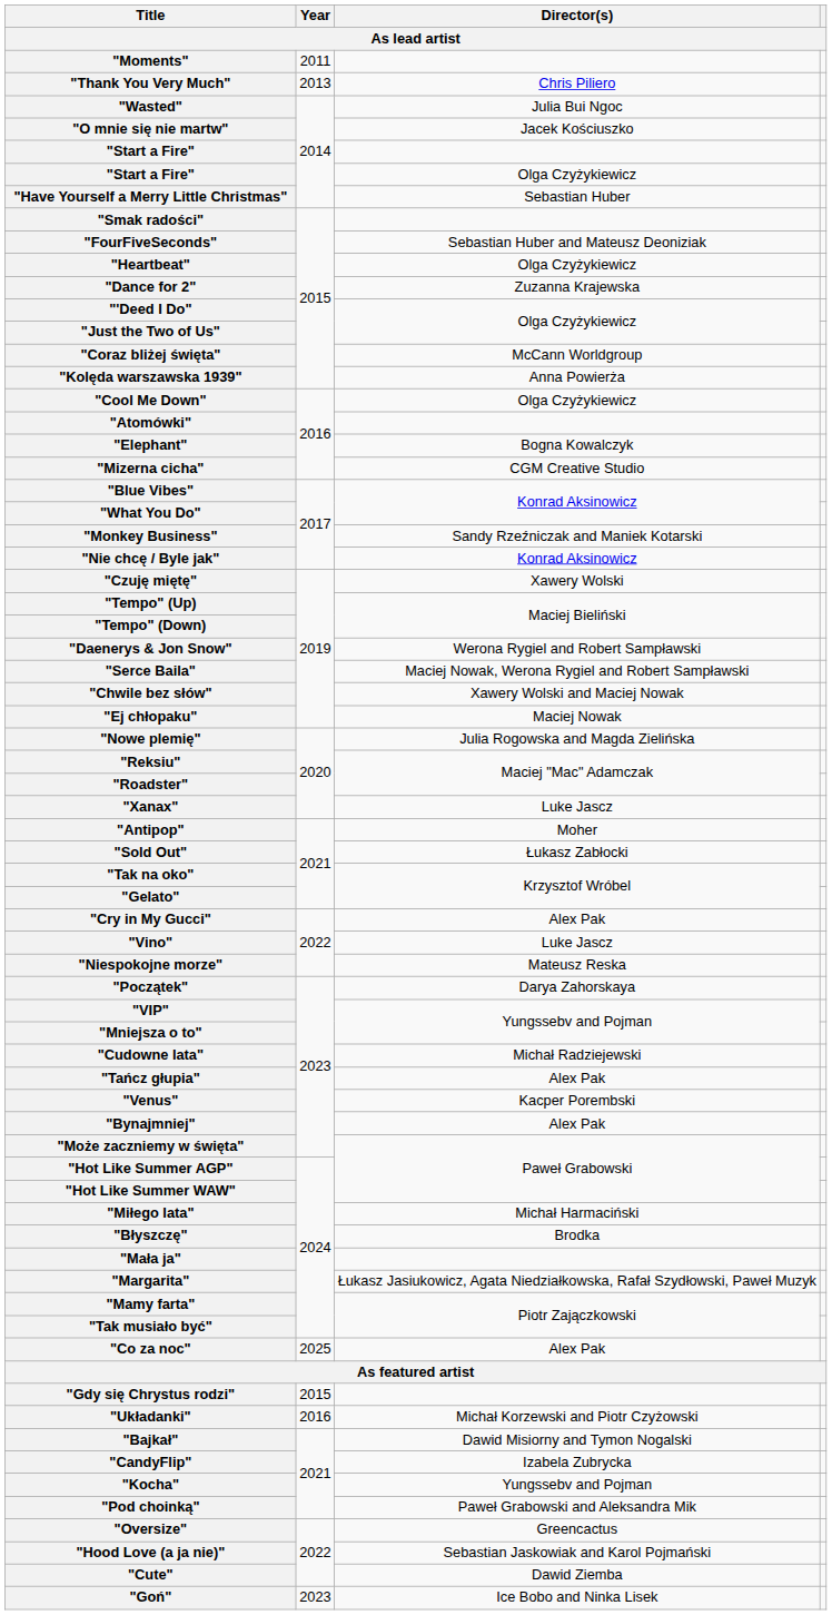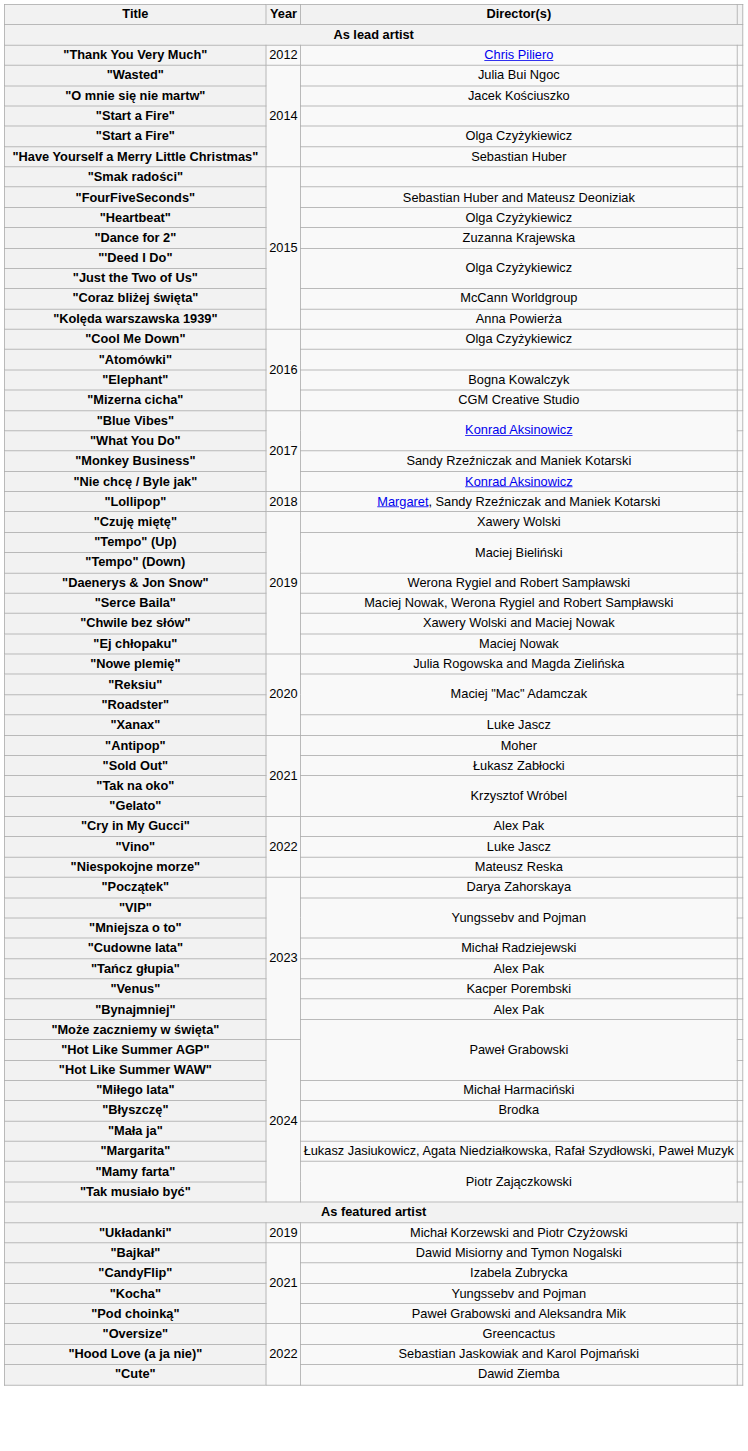 <table class="wikitable plainrowheaders" style="text-align:center;">
 <tr>
 <th scope="col" style="width:20em;">Title</th>
 <th scope="col" style="width:1em;">Year</th>
 <th scope="col">Director(s)</th>
 <th scope="col"></th>
 </tr>
 <tr>
 <th colspan="4">As lead artist</th>
 </tr>
 <tr>
-<th scope="row">"Moments"<br></th>
-<td>2011</td>
-<td></td>
-<td></td>
-</tr>
-<tr>
 <th scope="row">"Thank You Very Much"</th>
-<td>2013</td>
+<td>2012</td>
 <td><a href='#'>Chris Piliero</a></td>
 <td></td>
 </tr>
 <tr>
 <th scope="row">"Wasted"</th>
 <td rowspan="5">2014</td>
 <td>Julia Bui Ngoc</td>
 <td></td>
 </tr>
 <tr>
 <th scope="row">"O mnie się nie martw"</th>
 <td>Jacek Kościuszko</td>
 <td></td>
 </tr>
 <tr>
 <th scope="row">"Start a Fire"<br></th>
 <td></td>
 <td></td>
 </tr>
 <tr>
 <th scope="row">"Start a Fire"<br></th>
 <td>Olga Czyżykiewicz</td>
 <td></td>
 </tr>
 <tr>
 <th scope="row">"Have Yourself a Merry Little Christmas"</th>
 <td>Sebastian Huber</td>
 <td></td>
 </tr>
 <tr>
 <th scope="row">"Smak radości"</th>
 <td rowspan="8">2015</td>
 <td></td>
 <td></td>
 </tr>
 <tr>
 <th scope="row">"FourFiveSeconds"<br></th>
 <td>Sebastian Huber and Mateusz Deoniziak</td>
 <td></td>
 </tr>
 <tr>
 <th scope="row">"Heartbeat"</th>
 <td>Olga Czyżykiewicz</td>
 <td></td>
 </tr>
 <tr>
 <th scope="row">"Dance for 2"</th>
 <td>Zuzanna Krajewska</td>
 <td></td>
 </tr>
 <tr>
 <th scope="row">"'Deed I Do"<br></th>
 <td rowspan="2">Olga Czyżykiewicz</td>
 <td></td>
 </tr>
 <tr>
 <th scope="row">"Just the Two of Us"<br></th>
 <td></td>
 </tr>
 <tr>
 <th scope="row">"Coraz bliżej święta"<br></th>
 <td>McCann Worldgroup</td>
 <td></td>
 </tr>
 <tr>
 <th scope="row">"Kolęda warszawska 1939"</th>
 <td>Anna Powierża</td>
 <td></td>
 </tr>
 <tr>
 <th scope="row">"Cool Me Down"</th>
 <td rowspan="4">2016</td>
 <td>Olga Czyżykiewicz</td>
 <td></td>
 </tr>
 <tr>
 <th scope="row">"Atomówki"</th>
 <td></td>
 <td></td>
 </tr>
 <tr>
 <th scope="row">"Elephant"</th>
 <td>Bogna Kowalczyk</td>
 <td></td>
 </tr>
 <tr>
 <th scope="row">"Mizerna cicha"<br></th>
 <td>CGM Creative Studio</td>
 <td></td>
 </tr>
 <tr>
 <th scope="row">"Blue Vibes"</th>
 <td rowspan="4">2017</td>
 <td rowspan="2"><a href='#'>Konrad Aksinowicz</a></td>
 <td></td>
 </tr>
 <tr>
 <th scope="row">"What You Do"</th>
 <td></td>
 </tr>
 <tr>
 <th scope="row">"Monkey Business"</th>
 <td>Sandy Rzeźniczak and Maniek Kotarski</td>
 <td></td>
 </tr>
 <tr>
 <th scope="row">"Nie chcę / Byle jak"</th>
 <td><a href='#'>Konrad Aksinowicz</a></td>
+<td></td>
+</tr>
+<tr>
+<th scope="row">"Lollipop"</th>
+<td>2018</td>
+<td><a href='#'>Margaret</a>, Sandy Rzeźniczak and Maniek Kotarski</td>
 <td></td>
 </tr>
 <tr>
 <th scope="row">"Czuję miętę"</th>
 <td rowspan="7">2019</td>
 <td>Xawery Wolski</td>
 <td></td>
 </tr>
 <tr>
 <th scope="row">"Tempo" (Up)</th>
 <td rowspan="2">Maciej Bieliński</td>
 <td rowspan="2"></td>
 </tr>
 <tr>
 <th scope="row">"Tempo" (Down)</th>
 </tr>
 <tr>
 <th scope="row">"Daenerys & Jon Snow"<br></th>
 <td>Werona Rygiel and Robert Sampławski</td>
 <td></td>
 </tr>
 <tr>
 <th scope="row">"Serce Baila"</th>
 <td>Maciej Nowak, Werona Rygiel and Robert Sampławski</td>
 <td></td>
 </tr>
 <tr>
 <th scope="row">"Chwile bez słów"<br></th>
 <td>Xawery Wolski and Maciej Nowak</td>
 <td></td>
 </tr>
 <tr>
 <th scope="row">"Ej chłopaku"</th>
 <td>Maciej Nowak</td>
 <td></td>
 </tr>
 <tr>
 <th scope="row">"Nowe plemię" </th>
 <td rowspan="4">2020</td>
 <td>Julia Rogowska and Magda Zielińska</td>
 <td></td>
 </tr>
 <tr>
 <th scope="row">"Reksiu"<br></th>
 <td rowspan="2">Maciej "Mac" Adamczak</td>
 <td></td>
 </tr>
 <tr>
 <th scope="row">"Roadster"<br></th>
 <td></td>
 </tr>
 <tr>
 <th scope="row">"Xanax"</th>
 <td>Luke Jascz</td>
 <td></td>
 </tr>
 <tr>
 <th scope="row">"Antipop"<br></th>
 <td rowspan="4">2021</td>
 <td>Moher</td>
 <td></td>
 </tr>
 <tr>
 <th scope="row">"Sold Out"<br></th>
 <td>Łukasz Zabłocki</td>
 <td></td>
 </tr>
 <tr>
 <th scope="row">"Tak na oko"</th>
 <td rowspan="2">Krzysztof Wróbel</td>
 <td></td>
 </tr>
 <tr>
 <th scope="row">"Gelato"<br></th>
 <td></td>
 </tr>
 <tr>
 <th scope="row">"Cry in My Gucci"</th>
 <td rowspan="3">2022</td>
 <td>Alex Pak</td>
 <td></td>
 </tr>
 <tr>
 <th scope="row">"Vino"</th>
 <td>Luke Jascz</td>
 <td></td>
 </tr>
 <tr>
 <th scope="row">"Niespokojne morze"</th>
 <td>Mateusz Reska</td>
 <td></td>
 </tr>
 <tr>
 <th scope="row">"Początek"<br></th>
 <td rowspan="8">2023</td>
 <td>Darya Zahorskaya</td>
 <td></td>
 </tr>
 <tr>
 <th scope="row">"VIP"<br></th>
 <td rowspan="2">Yungssebv and Pojman</td>
 <td></td>
 </tr>
 <tr>
 <th scope="row">"Mniejsza o to"<br></th>
 <td></td>
 </tr>
 <tr>
 <th scope="row">"Cudowne lata"<br></th>
 <td>Michał Radziejewski</td>
 <td></td>
 </tr>
 <tr>
 <th scope="row">"Tańcz głupia"</th>
 <td>Alex Pak</td>
 <td></td>
 </tr>
 <tr>
 <th scope="row">"Venus"<br></th>
 <td>Kacper Porembski</td>
 <td></td>
 </tr>
 <tr>
 <th scope="row">"Bynajmniej"</th>
 <td>Alex Pak</td>
 <td></td>
 </tr>
 <tr>
 <th scope="row">"Może zaczniemy w święta"</th>
 <td rowspan="3">Paweł Grabowski</td>
 <td></td>
 </tr>
 <tr>
 <th scope="row">"Hot Like Summer AGP"<br></th>
 <td rowspan="8">2024</td>
 <td></td>
 </tr>
 <tr>
 <th scope="row">"Hot Like Summer WAW"<br></th>
 <td></td>
 </tr>
 <tr>
 <th scope="row">"Miłego lata"</th>
 <td>Michał Harmaciński</td>
 <td></td>
 </tr>
 <tr>
 <th scope="row">"Błyszczę"<br></th>
 <td>Brodka</td>
 <td></td>
 </tr>
 <tr>
 <th scope="row">"Mała ja"</th>
 <td></td>
 <td></td>
 </tr>
 <tr>
 <th scope="row">"Margarita"</th>
 <td>Łukasz Jasiukowicz, Agata Niedziałkowska, Rafał Szydłowski, Paweł Muzyk</td>
 <td></td>
 </tr>
 <tr>
 <th scope="row">"Mamy farta"<br></th>
 <td rowspan="2">Piotr Zajączkowski</td>
 <td></td>
 </tr>
 <tr>
 <th scope="row">"Tak musiało być"</th>
 <td></td>
 </tr>
 <tr>
-<th scope="row">"Co za noc"<br></th>
-<td>2025</td>
-<td>Alex Pak</td>
-<td></td>
-</tr>
-<tr>
 <th colspan="4">As featured artist</th>
 </tr>
 <tr>
-<th scope="row">"Gdy się Chrystus rodzi"<br></th>
-<td>2015</td>
-<td></td>
-<td></td>
-</tr>
-<tr>
 <th scope="row">"Układanki"<br></th>
-<td>2016</td>
+<td>2019</td>
 <td>Michał Korzewski and Piotr Czyżowski</td>
 <td></td>
 </tr>
 <tr>
 <th scope="row">"Bajkał"<br></th>
 <td rowspan="4">2021</td>
 <td>Dawid Misiorny and Tymon Nogalski</td>
 <td></td>
 </tr>
 <tr>
 <th scope="row">"CandyFlip"<br></th>
 <td>Izabela Zubrycka</td>
 <td></td>
 </tr>
 <tr>
 <th scope="row">"Kocha"<br></th>
 <td>Yungssebv and Pojman</td>
 <td></td>
 </tr>
 <tr>
 <th scope="row">"Pod choinką"<br></th>
 <td>Paweł Grabowski and Aleksandra Mik</td>
 <td></td>
 </tr>
 <tr>
 <th scope="row">"Oversize"<br></th>
 <td rowspan="3">2022</td>
 <td>Greencactus</td>
 <td></td>
 </tr>
 <tr>
 <th scope="row">"Hood Love (a ja nie)"<br></th>
 <td>Sebastian Jaskowiak and Karol Pojmański</td>
 <td></td>
 </tr>
 <tr>
 <th scope="row">"Cute"<br></th>
 <td>Dawid Ziemba</td>
 <td></td>
 </tr>
-<tr>
-<th scope="row">"Goń"<br></th>
-<td>2023</td>
-<td>Ice Bobo and Ninka Lisek</td>
-<td></td>
-</tr>
 </table>
